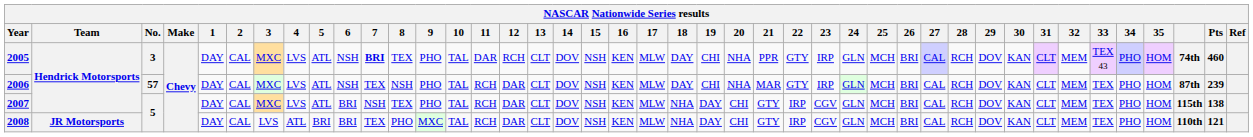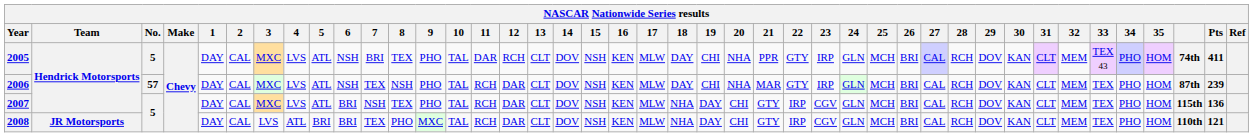 <table class="wikitable" style="text-align:center; font-size:75%">
 <tr>
 <th colspan=42><a href='#'>NASCAR</a> <a href='#'>Nationwide Series</a> results</th>
 </tr>
 <tr>
 <th>Year</th>
 <th>Team</th>
 <th>No.</th>
 <th>Make</th>
 <th>1</th>
 <th>2</th>
 <th>3</th>
 <th>4</th>
 <th>5</th>
 <th>6</th>
 <th>7</th>
 <th>8</th>
 <th>9</th>
 <th>10</th>
 <th>11</th>
 <th>12</th>
 <th>13</th>
 <th>14</th>
 <th>15</th>
 <th>16</th>
 <th>17</th>
 <th>18</th>
 <th>19</th>
 <th>20</th>
 <th>21</th>
 <th>22</th>
 <th>23</th>
 <th>24</th>
 <th>25</th>
 <th>26</th>
 <th>27</th>
 <th>28</th>
 <th>29</th>
 <th>30</th>
 <th>31</th>
 <th>32</th>
 <th>33</th>
 <th>34</th>
 <th>35</th>
 <th></th>
 <th>Pts</th>
 <th>Ref</th>
 </tr>
 <tr>
 <th><a href='#'>2005</a></th>
 <th rowspan=3><a href='#'>Hendrick Motorsports</a></th>
-<th>3</th>
+<th>5</th>
 <th rowspan=4><a href='#'>Chevy</a></th>
 <td><a href='#'>DAY</a></td>
 <td><a href='#'>CAL</a></td>
 <td style="background:#FFDF9F;"><a href='#'>MXC</a><br></td>
 <td><a href='#'>LVS</a></td>
 <td><a href='#'>ATL</a></td>
 <td><a href='#'>NSH</a></td>
-<td><strong><a href='#'>BRI</a></strong></td>
+<td><a href='#'>BRI</a></td>
 <td><a href='#'>TEX</a></td>
 <td><a href='#'>PHO</a></td>
 <td><a href='#'>TAL</a></td>
 <td><a href='#'>DAR</a></td>
 <td><a href='#'>RCH</a></td>
 <td><a href='#'>CLT</a></td>
 <td><a href='#'>DOV</a></td>
 <td><a href='#'>NSH</a></td>
 <td><a href='#'>KEN</a></td>
 <td><a href='#'>MLW</a></td>
 <td><a href='#'>DAY</a></td>
 <td><a href='#'>CHI</a></td>
 <td><a href='#'>NHA</a></td>
 <td><a href='#'>PPR</a></td>
 <td><a href='#'>GTY</a></td>
 <td><a href='#'>IRP</a></td>
 <td><a href='#'>GLN</a></td>
 <td><a href='#'>MCH</a></td>
 <td><a href='#'>BRI</a></td>
 <td style="background:#CFCFFF;"><a href='#'>CAL</a><br></td>
 <td><a href='#'>RCH</a></td>
 <td><a href='#'>DOV</a></td>
 <td><a href='#'>KAN</a></td>
 <td style="background:#EFCFFF;"><a href='#'>CLT</a><br></td>
 <td><a href='#'>MEM</a></td>
 <td style="background:#EFCFFF;"><a href='#'>TEX</a><br><small>43</small></td>
 <td style="background:#CFCFFF;"><a href='#'>PHO</a><br></td>
 <td style="background:#EFCFFF;"><a href='#'>HOM</a><br></td>
 <th>74th</th>
-<th>460</th>
+<th>411</th>
 <th></th>
 </tr>
 <tr>
 <th><a href='#'>2006</a></th>
 <th>57</th>
 <td><a href='#'>DAY</a></td>
 <td><a href='#'>CAL</a></td>
 <td style="background:#DFFFDF;"><a href='#'>MXC</a><br></td>
 <td><a href='#'>LVS</a></td>
 <td><a href='#'>ATL</a></td>
 <td><a href='#'>NSH</a></td>
 <td><a href='#'>TEX</a></td>
 <td><a href='#'>NSH</a></td>
 <td><a href='#'>PHO</a></td>
 <td><a href='#'>TAL</a></td>
 <td><a href='#'>RCH</a></td>
 <td><a href='#'>DAR</a></td>
 <td><a href='#'>CLT</a></td>
 <td><a href='#'>DOV</a></td>
 <td><a href='#'>NSH</a></td>
 <td><a href='#'>KEN</a></td>
 <td><a href='#'>MLW</a></td>
 <td><a href='#'>DAY</a></td>
 <td><a href='#'>CHI</a></td>
 <td><a href='#'>NHA</a></td>
 <td><a href='#'>MAR</a></td>
 <td><a href='#'>GTY</a></td>
 <td><a href='#'>IRP</a></td>
 <td style="background:#DFFFDF;"><a href='#'>GLN</a><br></td>
 <td><a href='#'>MCH</a></td>
 <td><a href='#'>BRI</a></td>
 <td><a href='#'>CAL</a></td>
 <td><a href='#'>RCH</a></td>
 <td><a href='#'>DOV</a></td>
 <td><a href='#'>KAN</a></td>
 <td><a href='#'>CLT</a></td>
 <td><a href='#'>MEM</a></td>
 <td><a href='#'>TEX</a></td>
 <td><a href='#'>PHO</a></td>
 <td><a href='#'>HOM</a></td>
 <th>87th</th>
 <th>239</th>
 <th></th>
 </tr>
 <tr>
 <th><a href='#'>2007</a></th>
 <th rowspan=2>5</th>
 <td><a href='#'>DAY</a></td>
 <td><a href='#'>CAL</a></td>
 <td style="background:#FFDF9F;"><a href='#'>MXC</a><br></td>
 <td><a href='#'>LVS</a></td>
 <td><a href='#'>ATL</a></td>
 <td><a href='#'>BRI</a></td>
 <td><a href='#'>NSH</a></td>
 <td><a href='#'>TEX</a></td>
 <td><a href='#'>PHO</a></td>
 <td><a href='#'>TAL</a></td>
 <td><a href='#'>RCH</a></td>
 <td><a href='#'>DAR</a></td>
 <td><a href='#'>CLT</a></td>
 <td><a href='#'>DOV</a></td>
 <td><a href='#'>NSH</a></td>
 <td><a href='#'>KEN</a></td>
 <td><a href='#'>MLW</a></td>
 <td><a href='#'>NHA</a></td>
 <td><a href='#'>DAY</a></td>
 <td><a href='#'>CHI</a></td>
 <td><a href='#'>GTY</a></td>
 <td><a href='#'>IRP</a></td>
 <td><a href='#'>CGV</a></td>
 <td><a href='#'>GLN</a></td>
 <td><a href='#'>MCH</a></td>
 <td><a href='#'>BRI</a></td>
 <td><a href='#'>CAL</a></td>
 <td><a href='#'>RCH</a></td>
 <td><a href='#'>DOV</a></td>
 <td><a href='#'>KAN</a></td>
 <td><a href='#'>CLT</a></td>
 <td><a href='#'>MEM</a></td>
 <td><a href='#'>TEX</a></td>
 <td><a href='#'>PHO</a></td>
 <td><a href='#'>HOM</a></td>
 <th>115th</th>
-<th>138</th>
+<th>136</th>
 <th></th>
 </tr>
 <tr>
 <th><a href='#'>2008</a></th>
 <th><a href='#'>JR Motorsports</a></th>
 <td><a href='#'>DAY</a></td>
 <td><a href='#'>CAL</a></td>
 <td><a href='#'>LVS</a></td>
 <td><a href='#'>ATL</a></td>
 <td><a href='#'>BRI</a></td>
 <td><a href='#'>BRI</a></td>
 <td><a href='#'>TEX</a></td>
 <td><a href='#'>PHO</a></td>
 <td style="background:#DFFFDF;"><a href='#'>MXC</a><br></td>
 <td><a href='#'>TAL</a></td>
 <td><a href='#'>RCH</a></td>
 <td><a href='#'>DAR</a></td>
 <td><a href='#'>CLT</a></td>
 <td><a href='#'>DOV</a></td>
 <td><a href='#'>NSH</a></td>
 <td><a href='#'>KEN</a></td>
 <td><a href='#'>MLW</a></td>
 <td><a href='#'>NHA</a></td>
 <td><a href='#'>DAY</a></td>
 <td><a href='#'>CHI</a></td>
 <td><a href='#'>GTY</a></td>
 <td><a href='#'>IRP</a></td>
 <td><a href='#'>CGV</a></td>
 <td><a href='#'>GLN</a></td>
 <td><a href='#'>MCH</a></td>
 <td><a href='#'>BRI</a></td>
 <td><a href='#'>CAL</a></td>
 <td><a href='#'>RCH</a></td>
 <td><a href='#'>DOV</a></td>
 <td><a href='#'>KAN</a></td>
 <td><a href='#'>CLT</a></td>
 <td><a href='#'>MEM</a></td>
 <td><a href='#'>TEX</a></td>
 <td><a href='#'>PHO</a></td>
 <td><a href='#'>HOM</a></td>
 <th>110th</th>
 <th>121</th>
 <th></th>
 </tr>
 </table>
